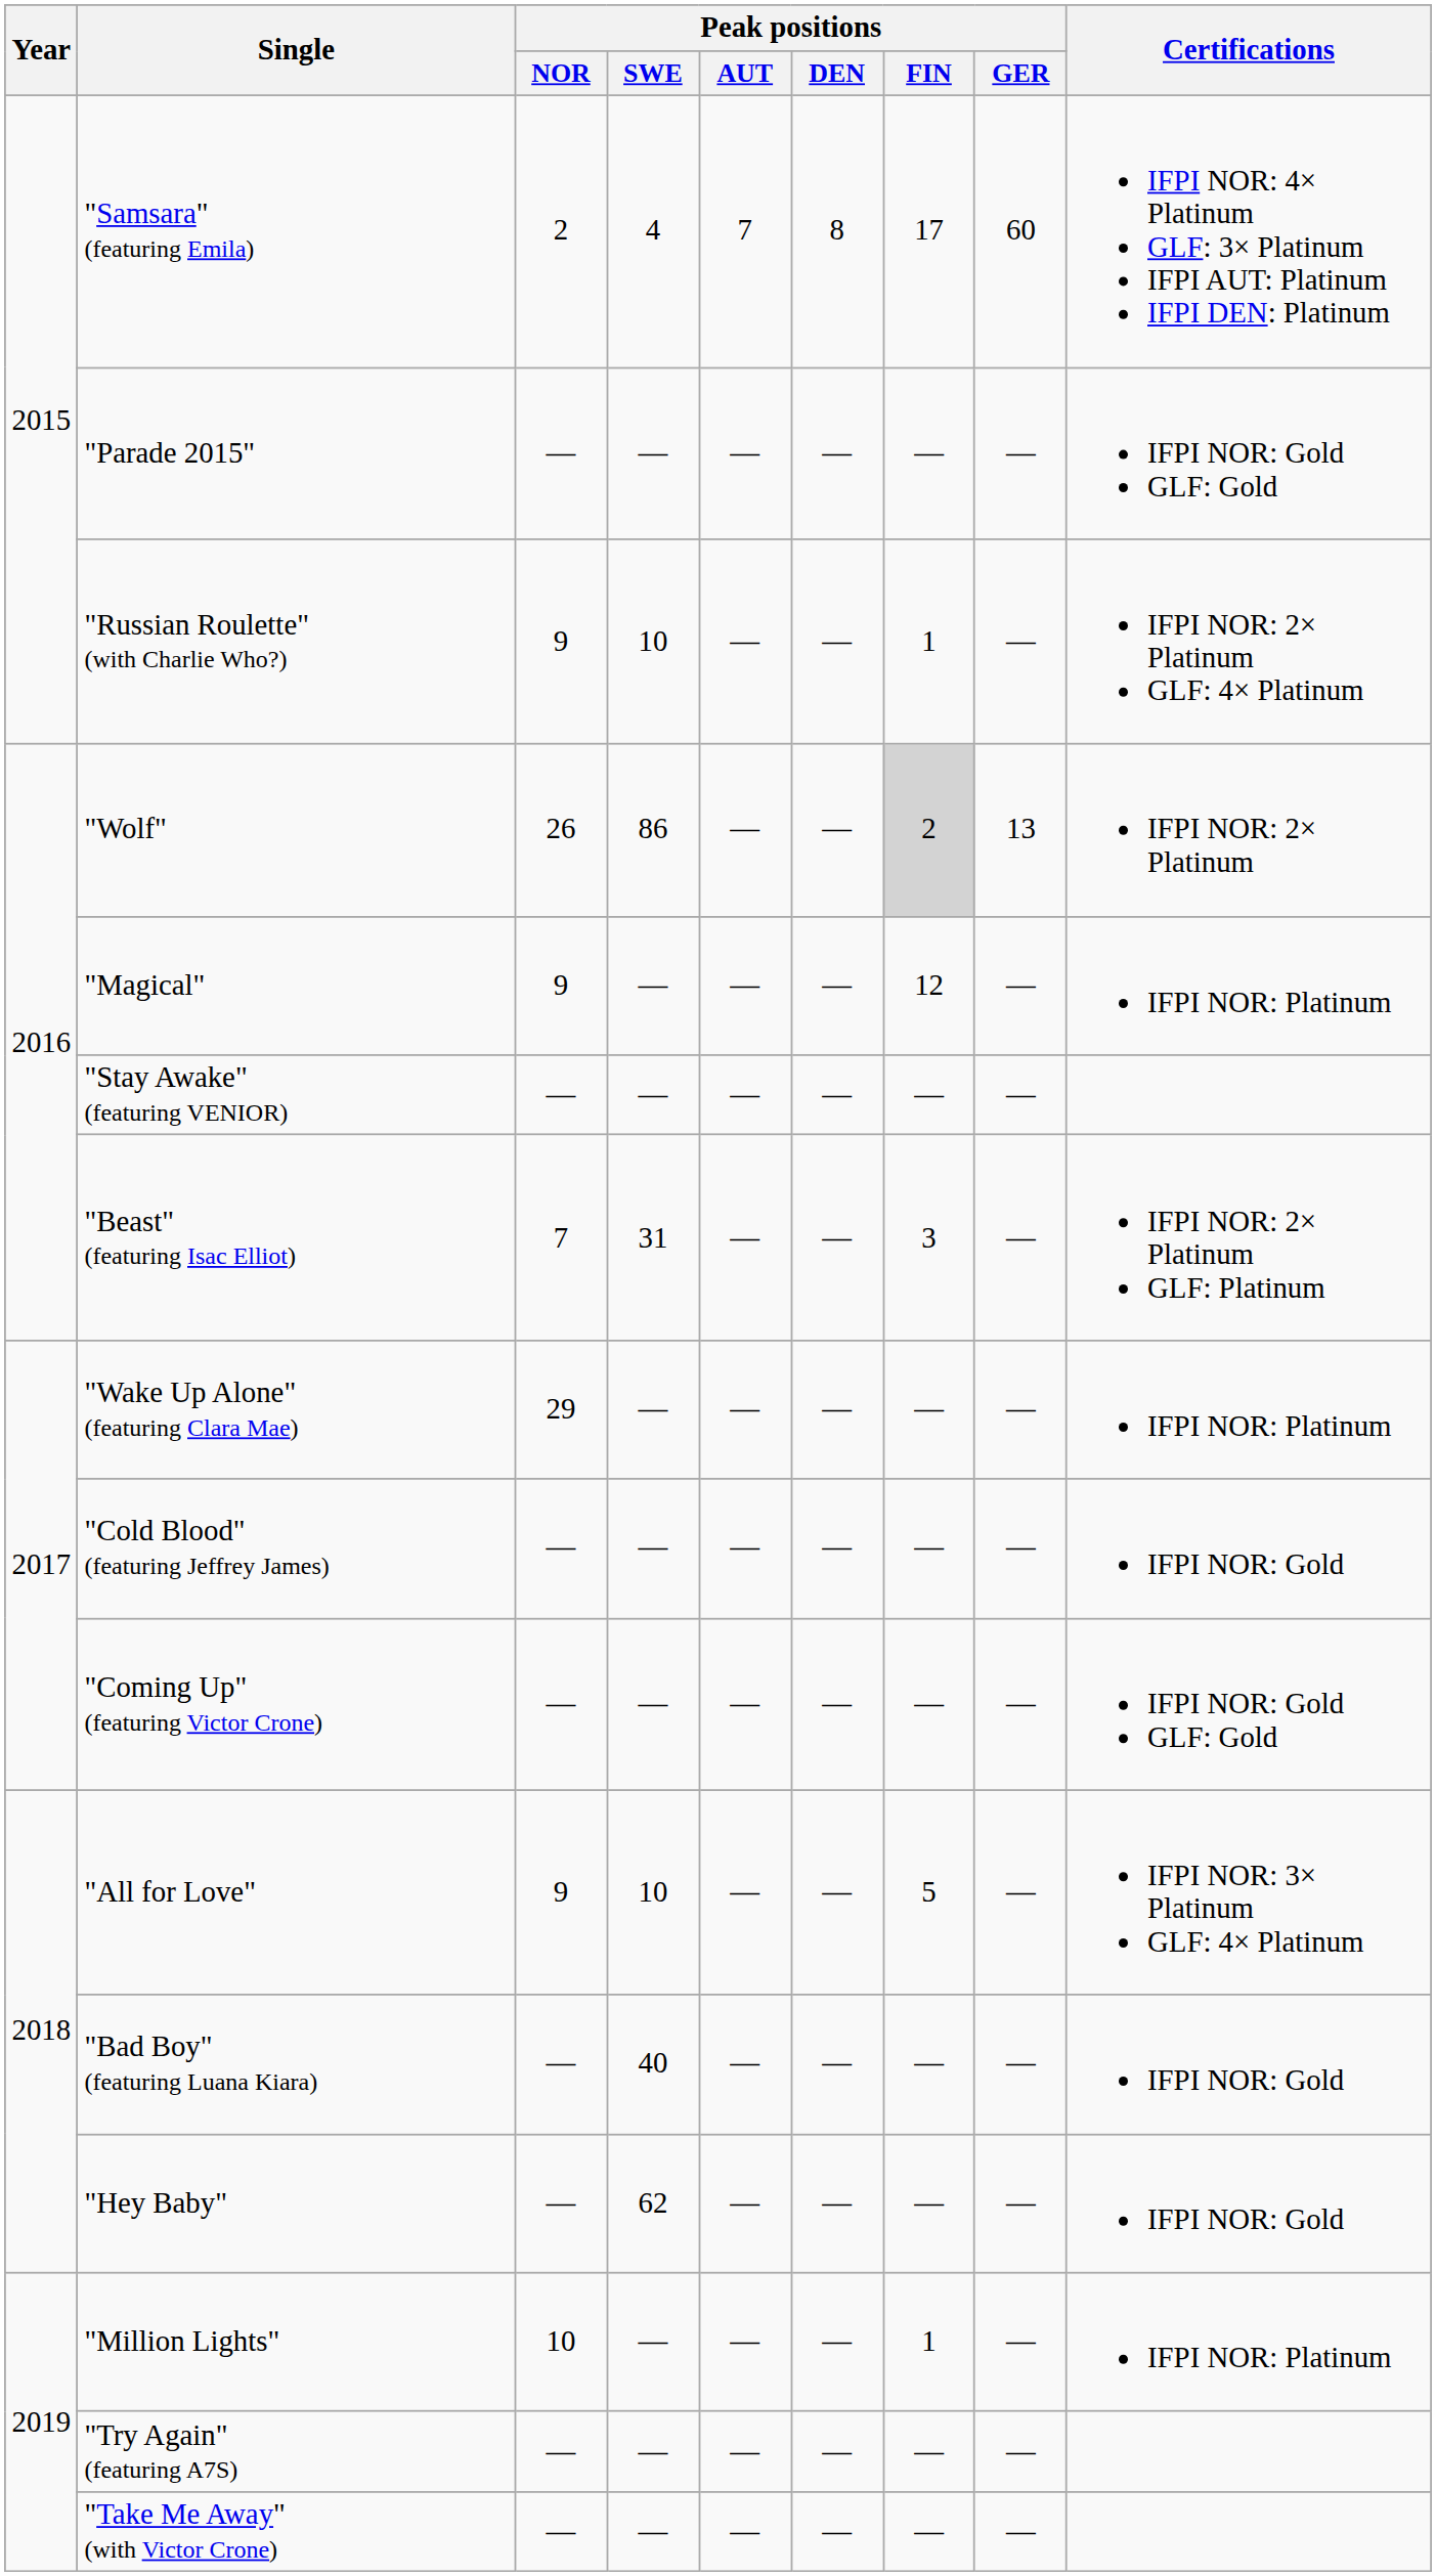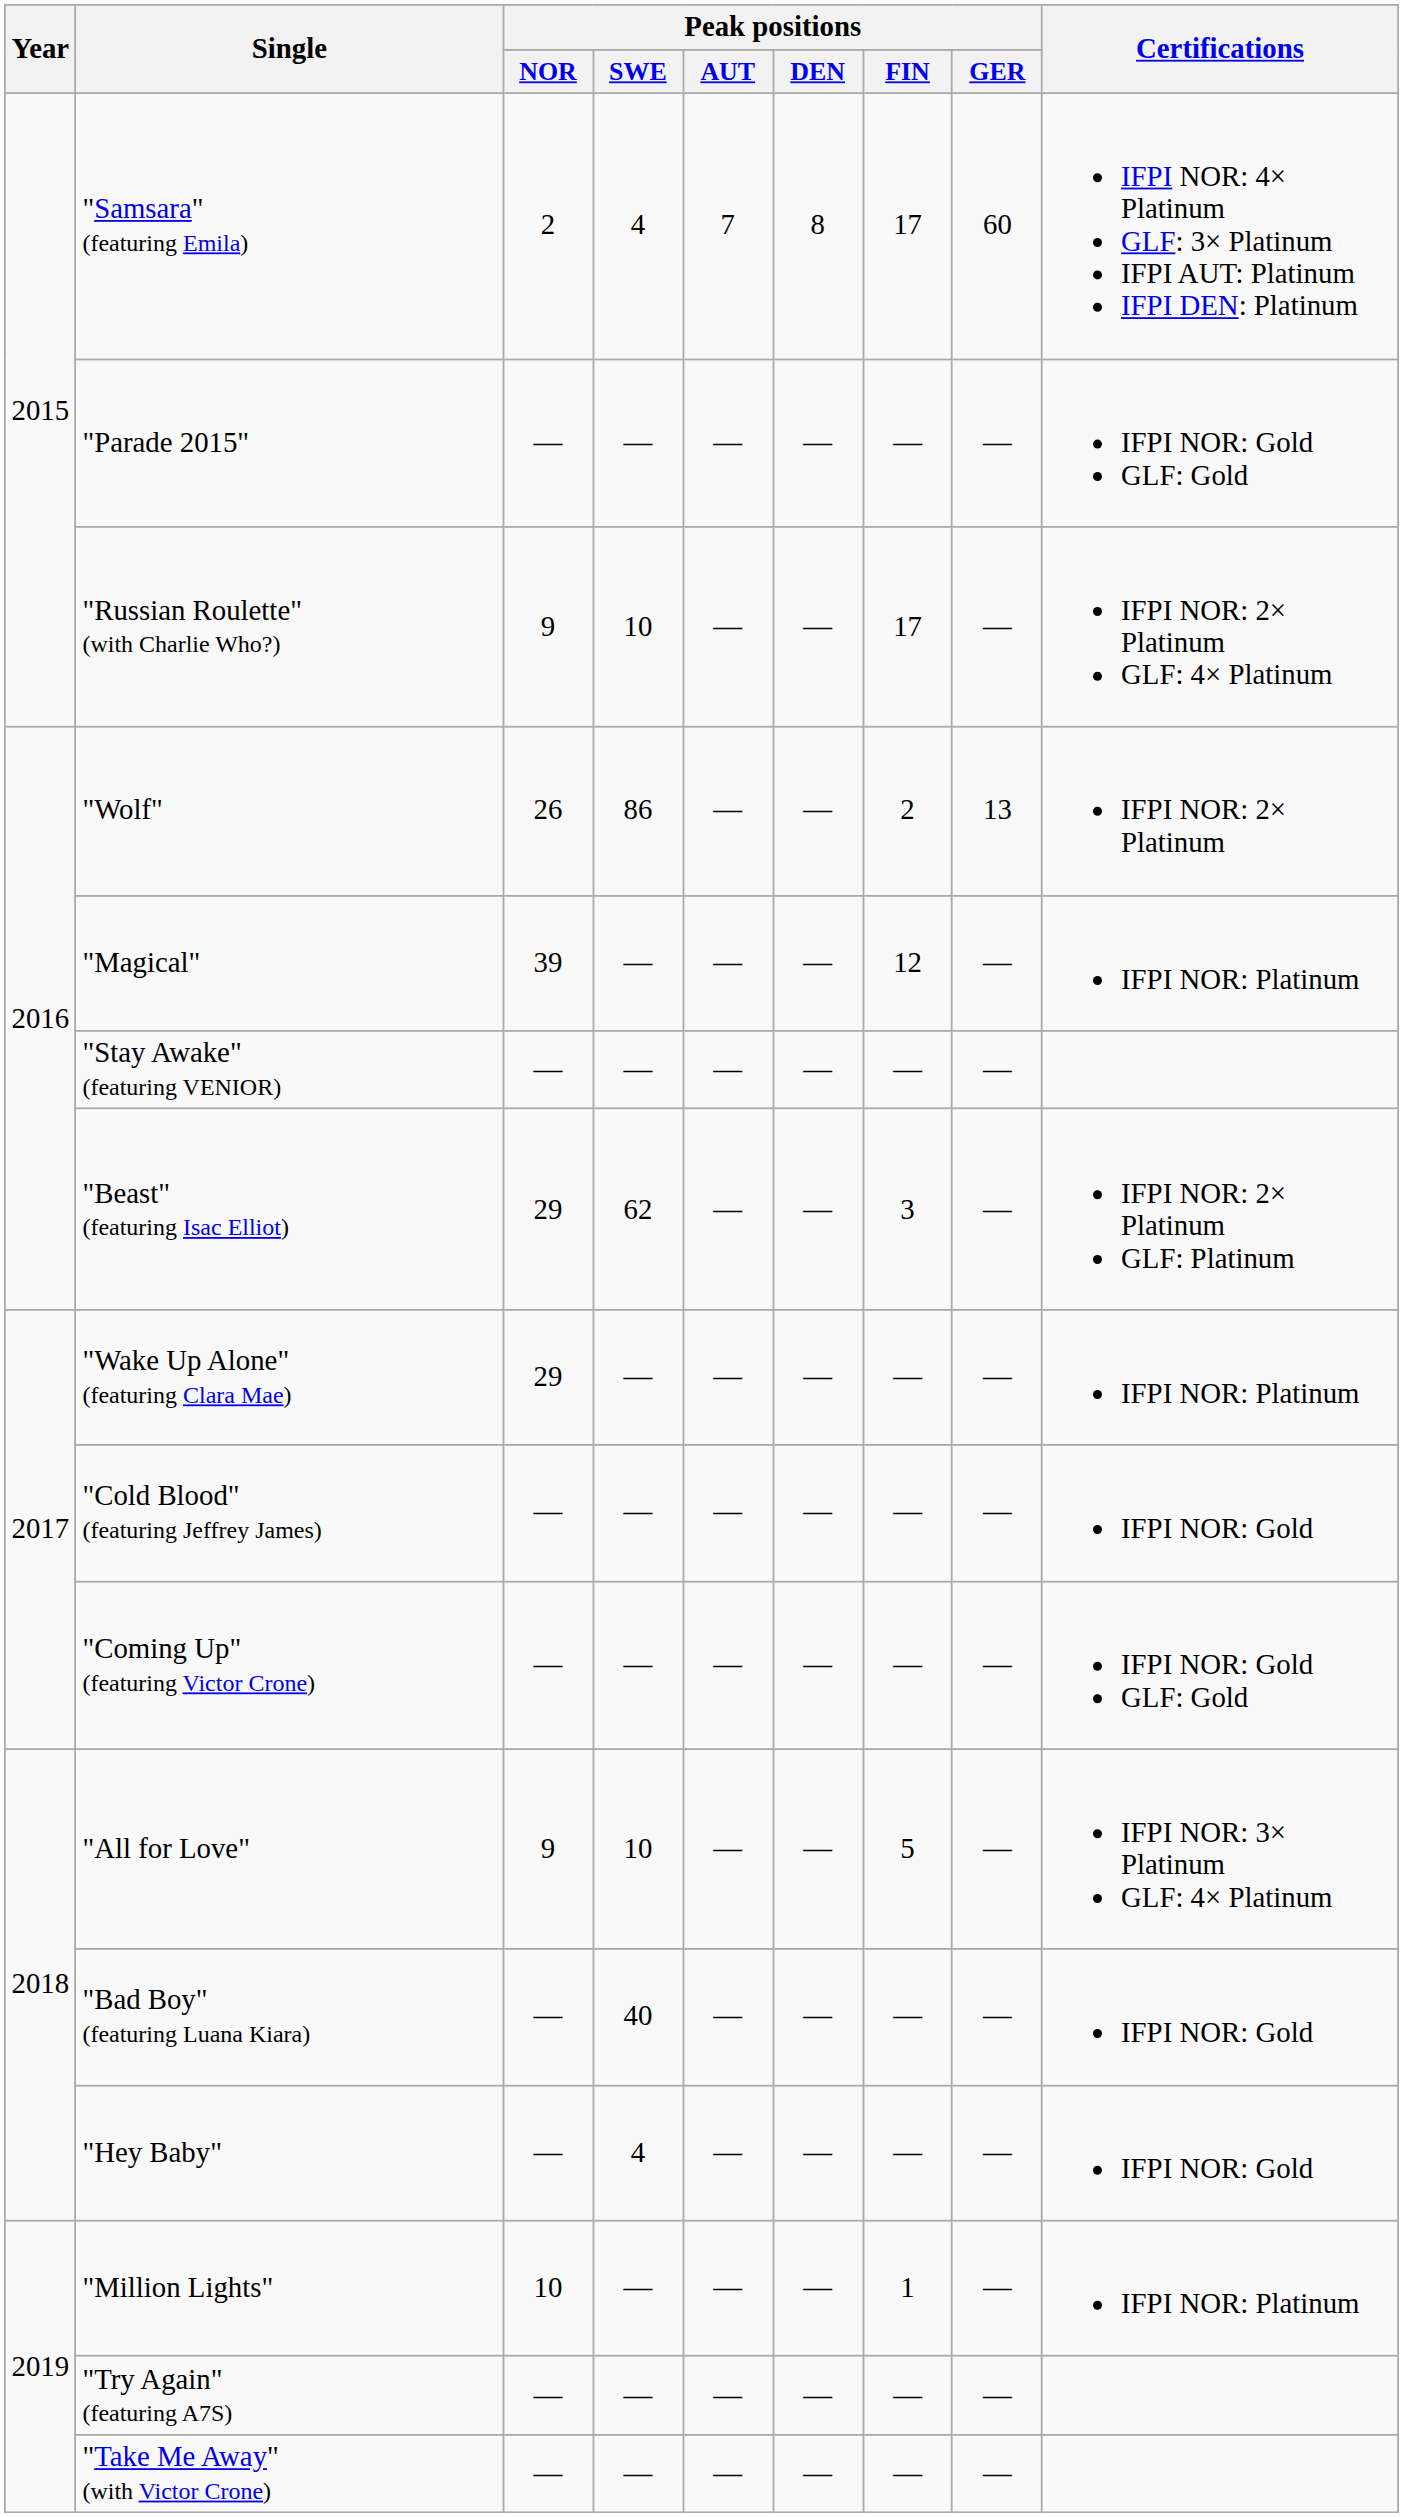 <table class="wikitable">
 <tr>
 <th rowspan="2" style="width:10px;">Year</th>
 <th rowspan="2" style="width:230px;">Single</th>
 <th style="width:100px;" colspan="6">Peak positions</th>
 <th rowspan="2" style="width:190px;"><a href='#'>Certifications</a></th>
 </tr>
 <tr>
 <th scope="col" style="width:3em;font-size:90%;"><a href='#'>NOR</a><br></th>
 <th scope="col" style="width:3em;font-size:90%;"><a href='#'>SWE</a><br></th>
 <th scope="col" style="width:3em;font-size:90%;"><a href='#'>AUT</a><br></th>
 <th scope="col" style="width:3em;font-size:90%;"><a href='#'>DEN</a><br></th>
 <th scope="col" style="width:3em;font-size:90%;"><a href='#'>FIN</a><br></th>
 <th scope="col" style="width:3em;font-size:90%;"><a href='#'>GER</a><br></th>
 </tr>
 <tr>
 <td style="text-align:center;" rowspan=3>2015</td>
 <td>"<a href='#'>Samsara</a>" <br><small>(featuring <a href='#'>Emila</a>)</small></td>
 <td style="text-align:center;">2</td>
 <td style="text-align:center;">4</td>
 <td style="text-align:center;">7</td>
 <td style="text-align:center;">8</td>
 <td style="text-align:center;">17<br></td>
 <td style="text-align:center;">60</td>
 <td><br><ul><li><a href='#'>IFPI</a> NOR: 4× Platinum</li><li><a href='#'>GLF</a>: 3× Platinum</li><li>IFPI AUT: Platinum</li><li><a href='#'>IFPI DEN</a>: Platinum</li></ul></td>
 </tr>
 <tr>
 <td>"Parade 2015"</td>
 <td style="text-align:center;">—</td>
 <td style="text-align:center;">—</td>
 <td style="text-align:center;">—</td>
 <td style="text-align:center;">—</td>
 <td style="text-align:center;">—</td>
 <td style="text-align:center;">—</td>
 <td><br><ul><li>IFPI NOR: Gold</li><li>GLF: Gold</li></ul></td>
 </tr>
 <tr>
 <td>"Russian Roulette" <br><small>(with Charlie Who?)</small></td>
 <td style="text-align:center;">9</td>
 <td style="text-align:center;">10</td>
 <td style="text-align:center;">—</td>
 <td style="text-align:center;">—</td>
-<td style="text-align:center;">1</td>
+<td style="text-align:center;">17<br></td>
 <td style="text-align:center;">—</td>
 <td><br><ul><li>IFPI NOR: 2× Platinum</li><li>GLF: 4× Platinum</li></ul></td>
 </tr>
 <tr>
 <td style="text-align:center;" rowspan=4>2016</td>
 <td>"Wolf"</td>
 <td style="text-align:center;">26<br></td>
 <td style="text-align:center;">86</td>
 <td style="text-align:center;">—</td>
 <td style="text-align:center;">—</td>
-<td style="background: lightgrey; text-align:center;">2</td>
+<td style="text-align:center;">2</td>
 <td style="text-align:center;">13</td>
 <td><br><ul><li>IFPI NOR: 2× Platinum</li></ul></td>
 </tr>
 <tr>
 <td>"Magical" <br></td>
-<td style="text-align:center;">9</td>
+<td style="text-align:center;">39<br></td>
 <td style="text-align:center;">—</td>
 <td style="text-align:center;">—</td>
 <td style="text-align:center;">—</td>
 <td style="text-align:center;">12</td>
 <td style="text-align:center;">—</td>
 <td><br><ul><li>IFPI NOR: Platinum</li></ul></td>
 </tr>
 <tr>
 <td>"Stay Awake" <br><small>(featuring VENIOR)</small></td>
 <td style="text-align:center;">—</td>
 <td style="text-align:center;">—</td>
 <td style="text-align:center;">—</td>
 <td style="text-align:center;">—</td>
 <td style="text-align:center;">—</td>
 <td style="text-align:center;">—</td>
 <td></td>
 </tr>
 <tr>
 <td>"Beast" <br><small>(featuring <a href='#'>Isac Elliot</a>)</small></td>
-<td style="text-align:center;">7<br></td>
-<td style="text-align:center;">31<br></td>
+<td style="text-align:center;">29<br></td>
+<td style="text-align:center;">62<br></td>
 <td style="text-align:center;">—</td>
 <td style="text-align:center;">—</td>
 <td style="text-align:center;">3<br></td>
 <td style="text-align:center;">—</td>
 <td><br><ul><li>IFPI NOR: 2× Platinum</li><li>GLF: Platinum</li></ul></td>
 </tr>
 <tr>
 <td style="text-align:center;" rowspan=3>2017</td>
 <td>"Wake Up Alone" <br><small>(featuring <a href='#'>Clara Mae</a>)</small></td>
 <td style="text-align:center;">29<br></td>
 <td style="text-align:center;">—</td>
 <td style="text-align:center;">—</td>
 <td style="text-align:center;">—</td>
 <td style="text-align:center;">—</td>
 <td style="text-align:center;">—</td>
 <td><br><ul><li>IFPI NOR: Platinum</li></ul></td>
 </tr>
 <tr>
 <td>"Cold Blood" <br><small>(featuring Jeffrey James)</small></td>
 <td style="text-align:center;">—</td>
 <td style="text-align:center;">—</td>
 <td style="text-align:center;">—</td>
 <td style="text-align:center;">—</td>
 <td style="text-align:center;">—</td>
 <td style="text-align:center;">—</td>
 <td><br><ul><li>IFPI NOR: Gold</li></ul></td>
 </tr>
 <tr>
 <td>"Coming Up" <br><small>(featuring <a href='#'>Victor Crone</a>)</small></td>
 <td style="text-align:center;">—</td>
 <td style="text-align:center;">—</td>
 <td style="text-align:center;">—</td>
 <td style="text-align:center;">—</td>
 <td style="text-align:center;">—</td>
 <td style="text-align:center;">—</td>
 <td><br><ul><li>IFPI NOR: Gold</li><li>GLF: Gold</li></ul></td>
 </tr>
 <tr>
 <td style="text-align:center;" rowspan=3>2018</td>
 <td>"All for Love"</td>
 <td style="text-align:center;">9<br></td>
 <td style="text-align:center;">10<br></td>
 <td style="text-align:center;">—</td>
 <td style="text-align:center;">—</td>
 <td style="text-align:center;">5<br></td>
 <td style="text-align:center;">—</td>
 <td><br><ul><li>IFPI NOR: 3× Platinum</li><li>GLF: 4× Platinum</li></ul></td>
 </tr>
 <tr>
 <td>"Bad Boy" <br><small>(featuring Luana Kiara)</small></td>
 <td style="text-align:center;">—</td>
 <td style="text-align:center;">40<br></td>
 <td style="text-align:center;">—</td>
 <td style="text-align:center;">—</td>
 <td style="text-align:center;">—</td>
 <td style="text-align:center;">—</td>
 <td><br><ul><li>IFPI NOR: Gold</li></ul></td>
 </tr>
 <tr>
 <td>"Hey Baby"</td>
 <td style="text-align:center;">—</td>
-<td style="text-align:center;">62<br></td>
+<td style="text-align:center;">4</td>
 <td style="text-align:center;">—</td>
 <td style="text-align:center;">—</td>
 <td style="text-align:center;">—</td>
 <td style="text-align:center;">—</td>
 <td><br><ul><li>IFPI NOR: Gold</li></ul></td>
 </tr>
 <tr>
 <td rowspan="3">2019</td>
 <td>"Million Lights"</td>
 <td style="text-align:center;">10</td>
 <td style="text-align:center;">—</td>
 <td style="text-align:center;">—</td>
 <td style="text-align:center;">—</td>
 <td style="text-align:center;">1</td>
 <td style="text-align:center;">—</td>
 <td><br><ul><li>IFPI NOR: Platinum</li></ul></td>
 </tr>
 <tr>
 <td>"Try Again" <br><small>(featuring A7S)</small></td>
 <td style="text-align:center;">—</td>
 <td style="text-align:center;">—</td>
 <td style="text-align:center;">—</td>
 <td style="text-align:center;">—</td>
 <td style="text-align:center;">—</td>
 <td style="text-align:center;">—</td>
 <td></td>
 </tr>
 <tr>
 <td>"<a href='#'>Take Me Away</a>" <br><small>(with <a href='#'>Victor Crone</a>)</small></td>
 <td style="text-align:center;">—</td>
 <td style="text-align:center;">—</td>
 <td style="text-align:center;">—</td>
 <td style="text-align:center;">—</td>
 <td style="text-align:center;">—</td>
 <td style="text-align:center;">—</td>
 <td></td>
 </tr>
 </table>
